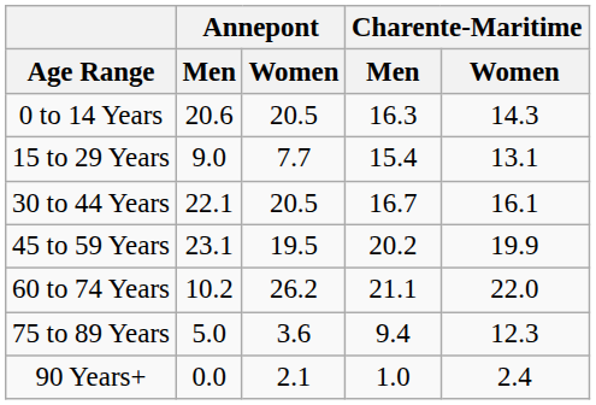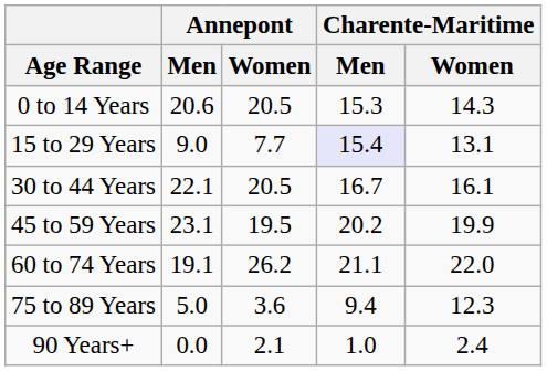 <table class="wikitable" style="text-align:center;">
 <tr>
 <th></th>
 <th colspan=2><strong>Annepont</strong></th>
 <th colspan=2><strong>Charente-Maritime</strong></th>
 </tr>
 <tr>
 <th><strong>Age Range</strong></th>
 <th><strong>Men</strong></th>
 <th><strong>Women</strong></th>
 <th><strong>Men</strong></th>
 <th><strong>Women</strong></th>
 </tr>
 <tr>
 <td>0 to 14 Years</td>
 <td>20.6</td>
 <td>20.5</td>
-<td>16.3</td>
+<td>15.3</td>
 <td>14.3</td>
 </tr>
 <tr>
 <td>15 to 29 Years</td>
 <td>9.0</td>
 <td>7.7</td>
-<td>15.4</td>
+<td style="background: lavender;">15.4</td>
 <td>13.1</td>
 </tr>
 <tr>
 <td>30 to 44 Years</td>
 <td>22.1</td>
 <td>20.5</td>
 <td>16.7</td>
 <td>16.1</td>
 </tr>
 <tr>
 <td>45 to 59 Years</td>
 <td>23.1</td>
 <td>19.5</td>
 <td>20.2</td>
 <td>19.9</td>
 </tr>
 <tr>
 <td>60 to 74 Years</td>
-<td>10.2</td>
+<td>19.1</td>
 <td>26.2</td>
 <td>21.1</td>
 <td>22.0</td>
 </tr>
 <tr>
 <td>75 to 89 Years</td>
 <td>5.0</td>
 <td>3.6</td>
 <td>9.4</td>
 <td>12.3</td>
 </tr>
 <tr>
 <td>90 Years+</td>
 <td>0.0</td>
 <td>2.1</td>
 <td>1.0</td>
 <td>2.4</td>
 </tr>
 </table>
